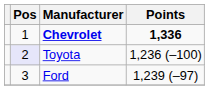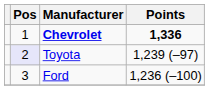 <table class="wikitable" style="font-size: 95%">
 <tr>
 <th></th>
 <th>Pos</th>
 <th>Manufacturer</th>
 <th>Points</th>
 </tr>
 <tr>
 <td align="left"></td>
 <td style="text-align:center;">1</td>
 <td><strong><a href='#'>Chevrolet</a></strong></td>
 <td style="text-align:center;"><strong>1,336</strong></td>
 </tr>
 <tr>
 <td align="left"></td>
 <td style="background: lavender; text-align:center;">2</td>
 <td><a href='#'>Toyota</a></td>
-<td style="text-align:center;">1,236 (–100)</td>
+<td style="text-align:center;">1,239 (–97)</td>
 </tr>
 <tr>
 <td align="left"></td>
 <td style="text-align:center;">3</td>
 <td><a href='#'>Ford</a></td>
-<td style="text-align:center;">1,239 (–97)</td>
+<td style="text-align:center;">1,236 (–100)</td>
 </tr>
 <tr class="sortbottom">
 </tr>
 </table>
